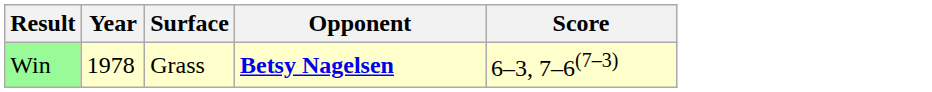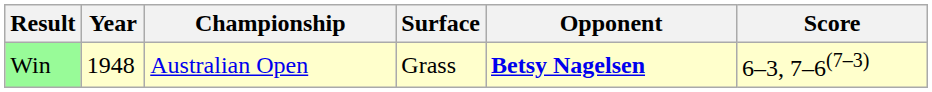 <table class='sortable wikitable'>
 <tr>
 <th style="width:40px">Result</th>
 <th style="width:35px">Year</th>
+<th style="width:160px">Championship</th>
 <th style="width:50px">Surface</th>
 <th style="width:160px">Opponent</th>
 <th style="width:120px" class="unsortable">Score</th>
 </tr>
 <tr style="background:#ffc;">
 <td style="background:#98fb98;">Win</td>
-<td>1978</td>
+<td>1948</td>
+<td><a href='#'>Australian Open</a></td>
 <td>Grass</td>
 <td><strong> <a href='#'>Betsy Nagelsen</a></strong></td>
 <td>6–3, 7–6<sup>(7–3)</sup></td>
 </tr>
 </table>
